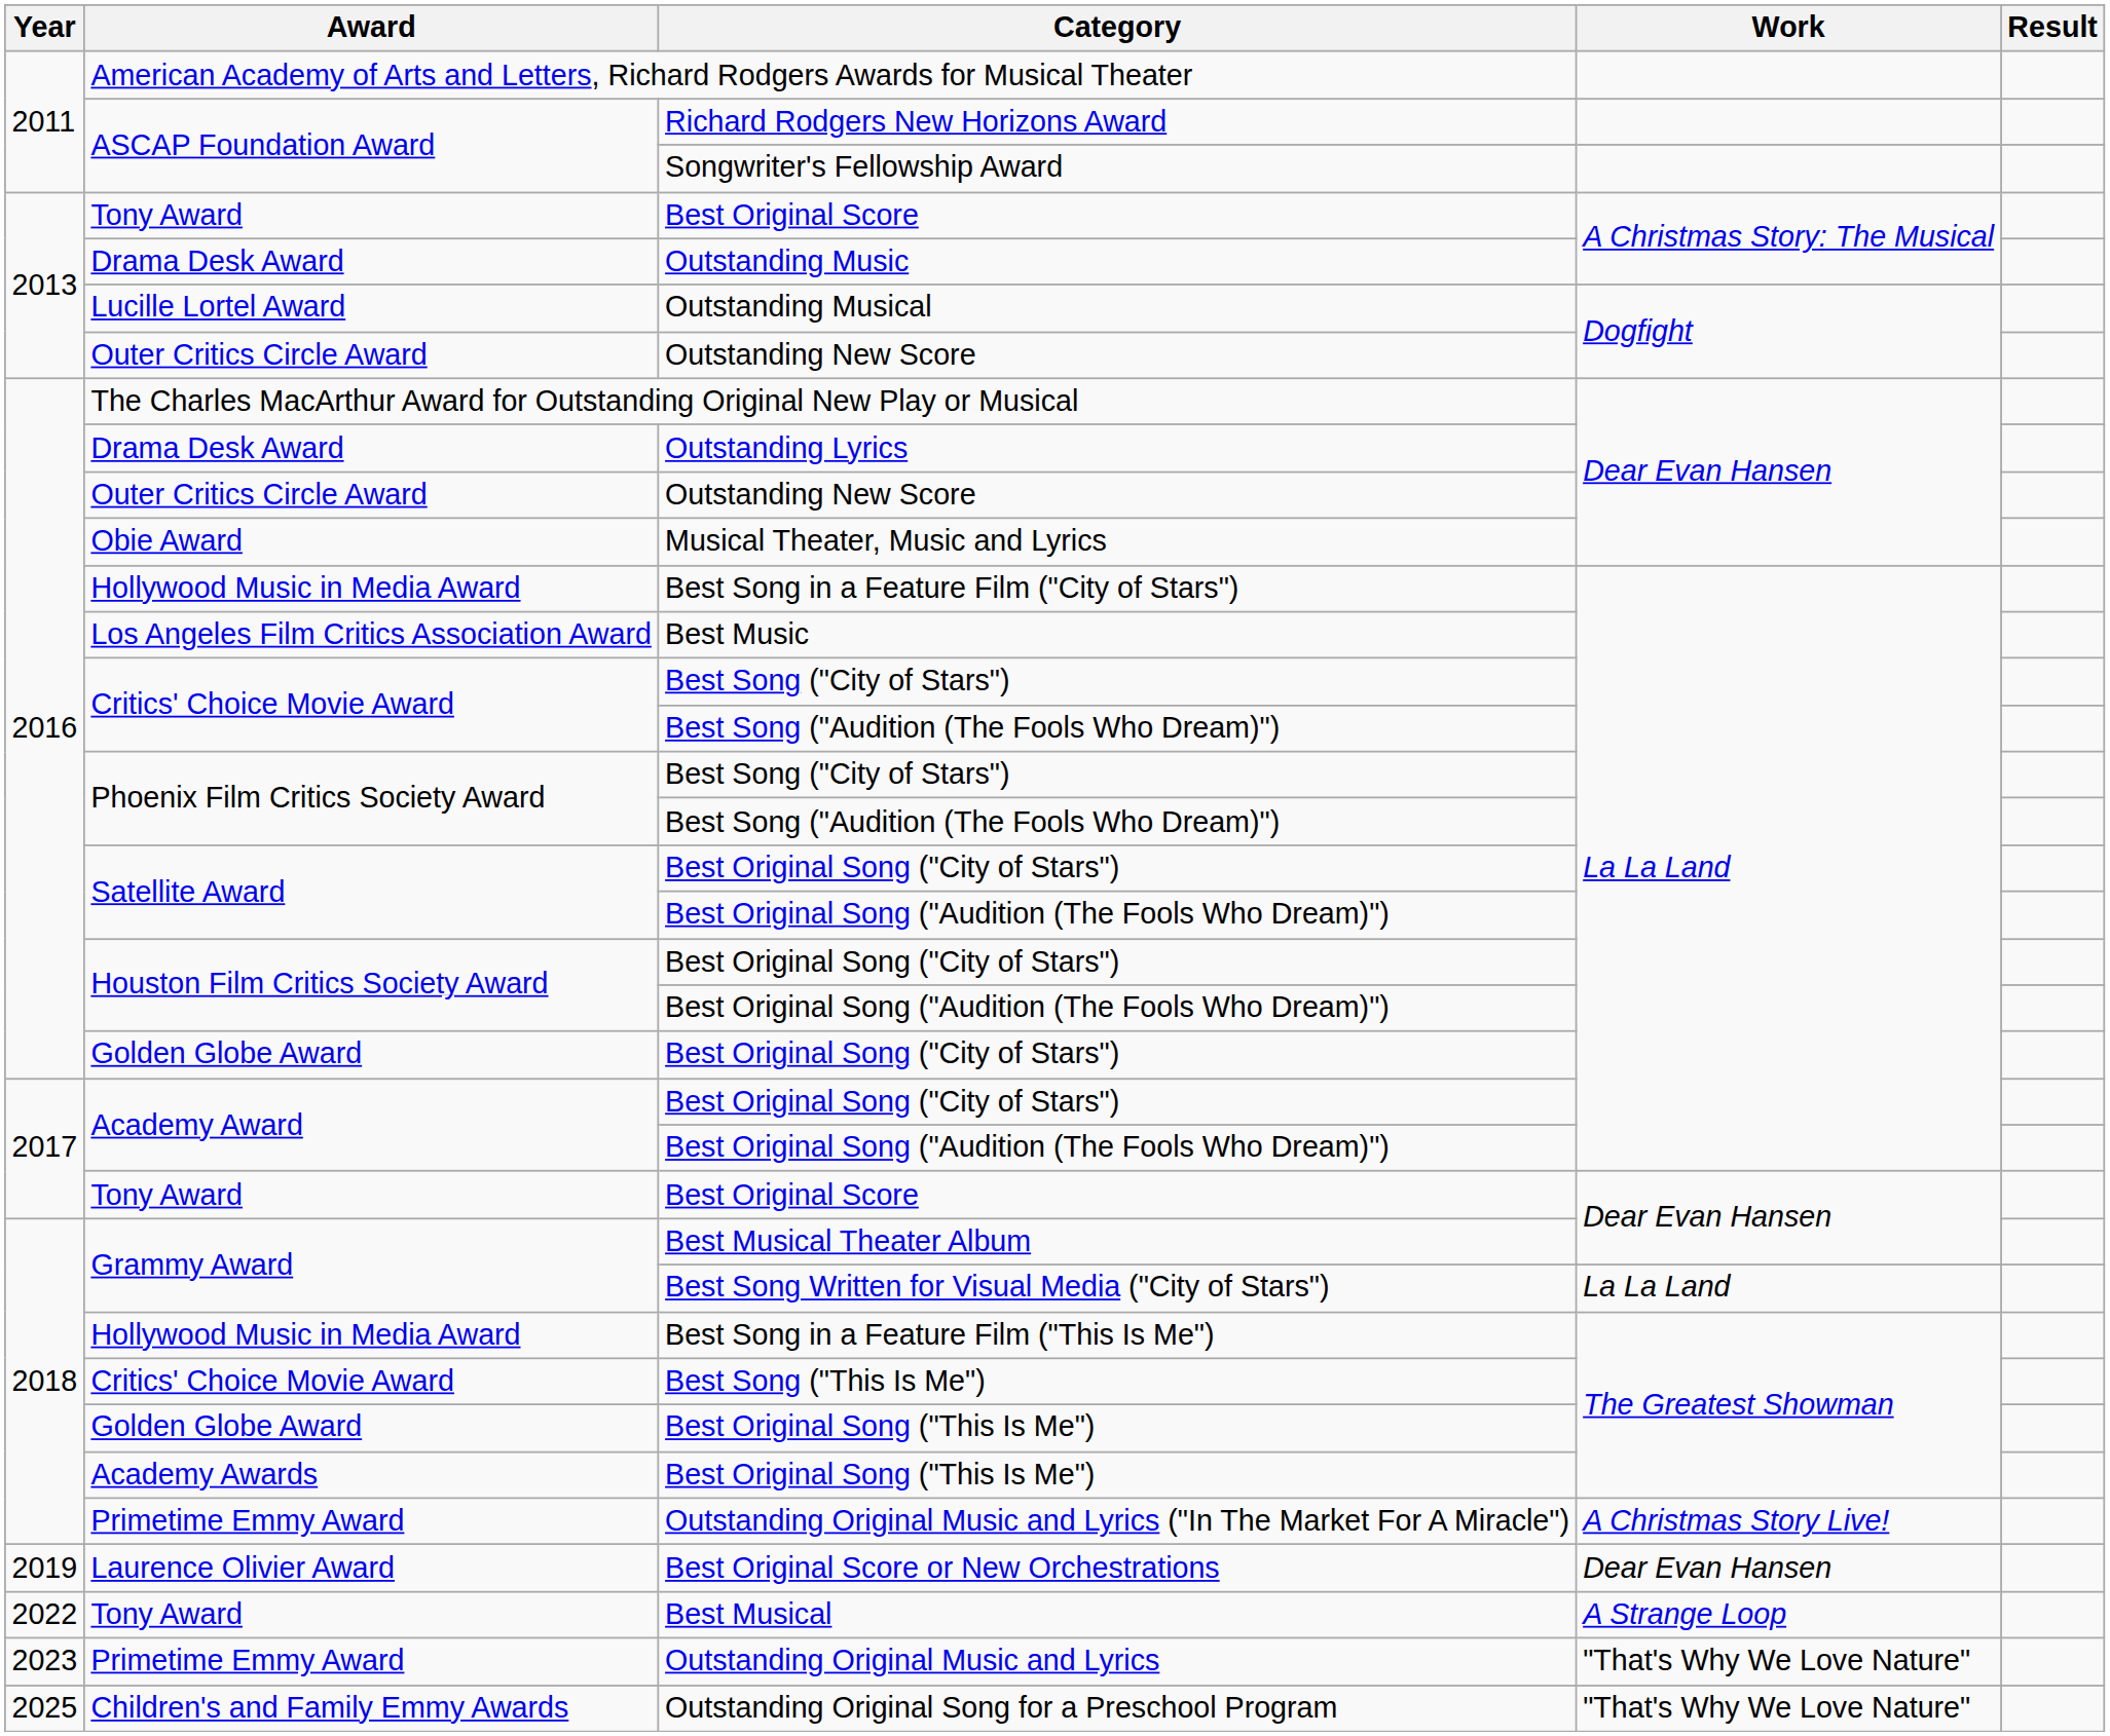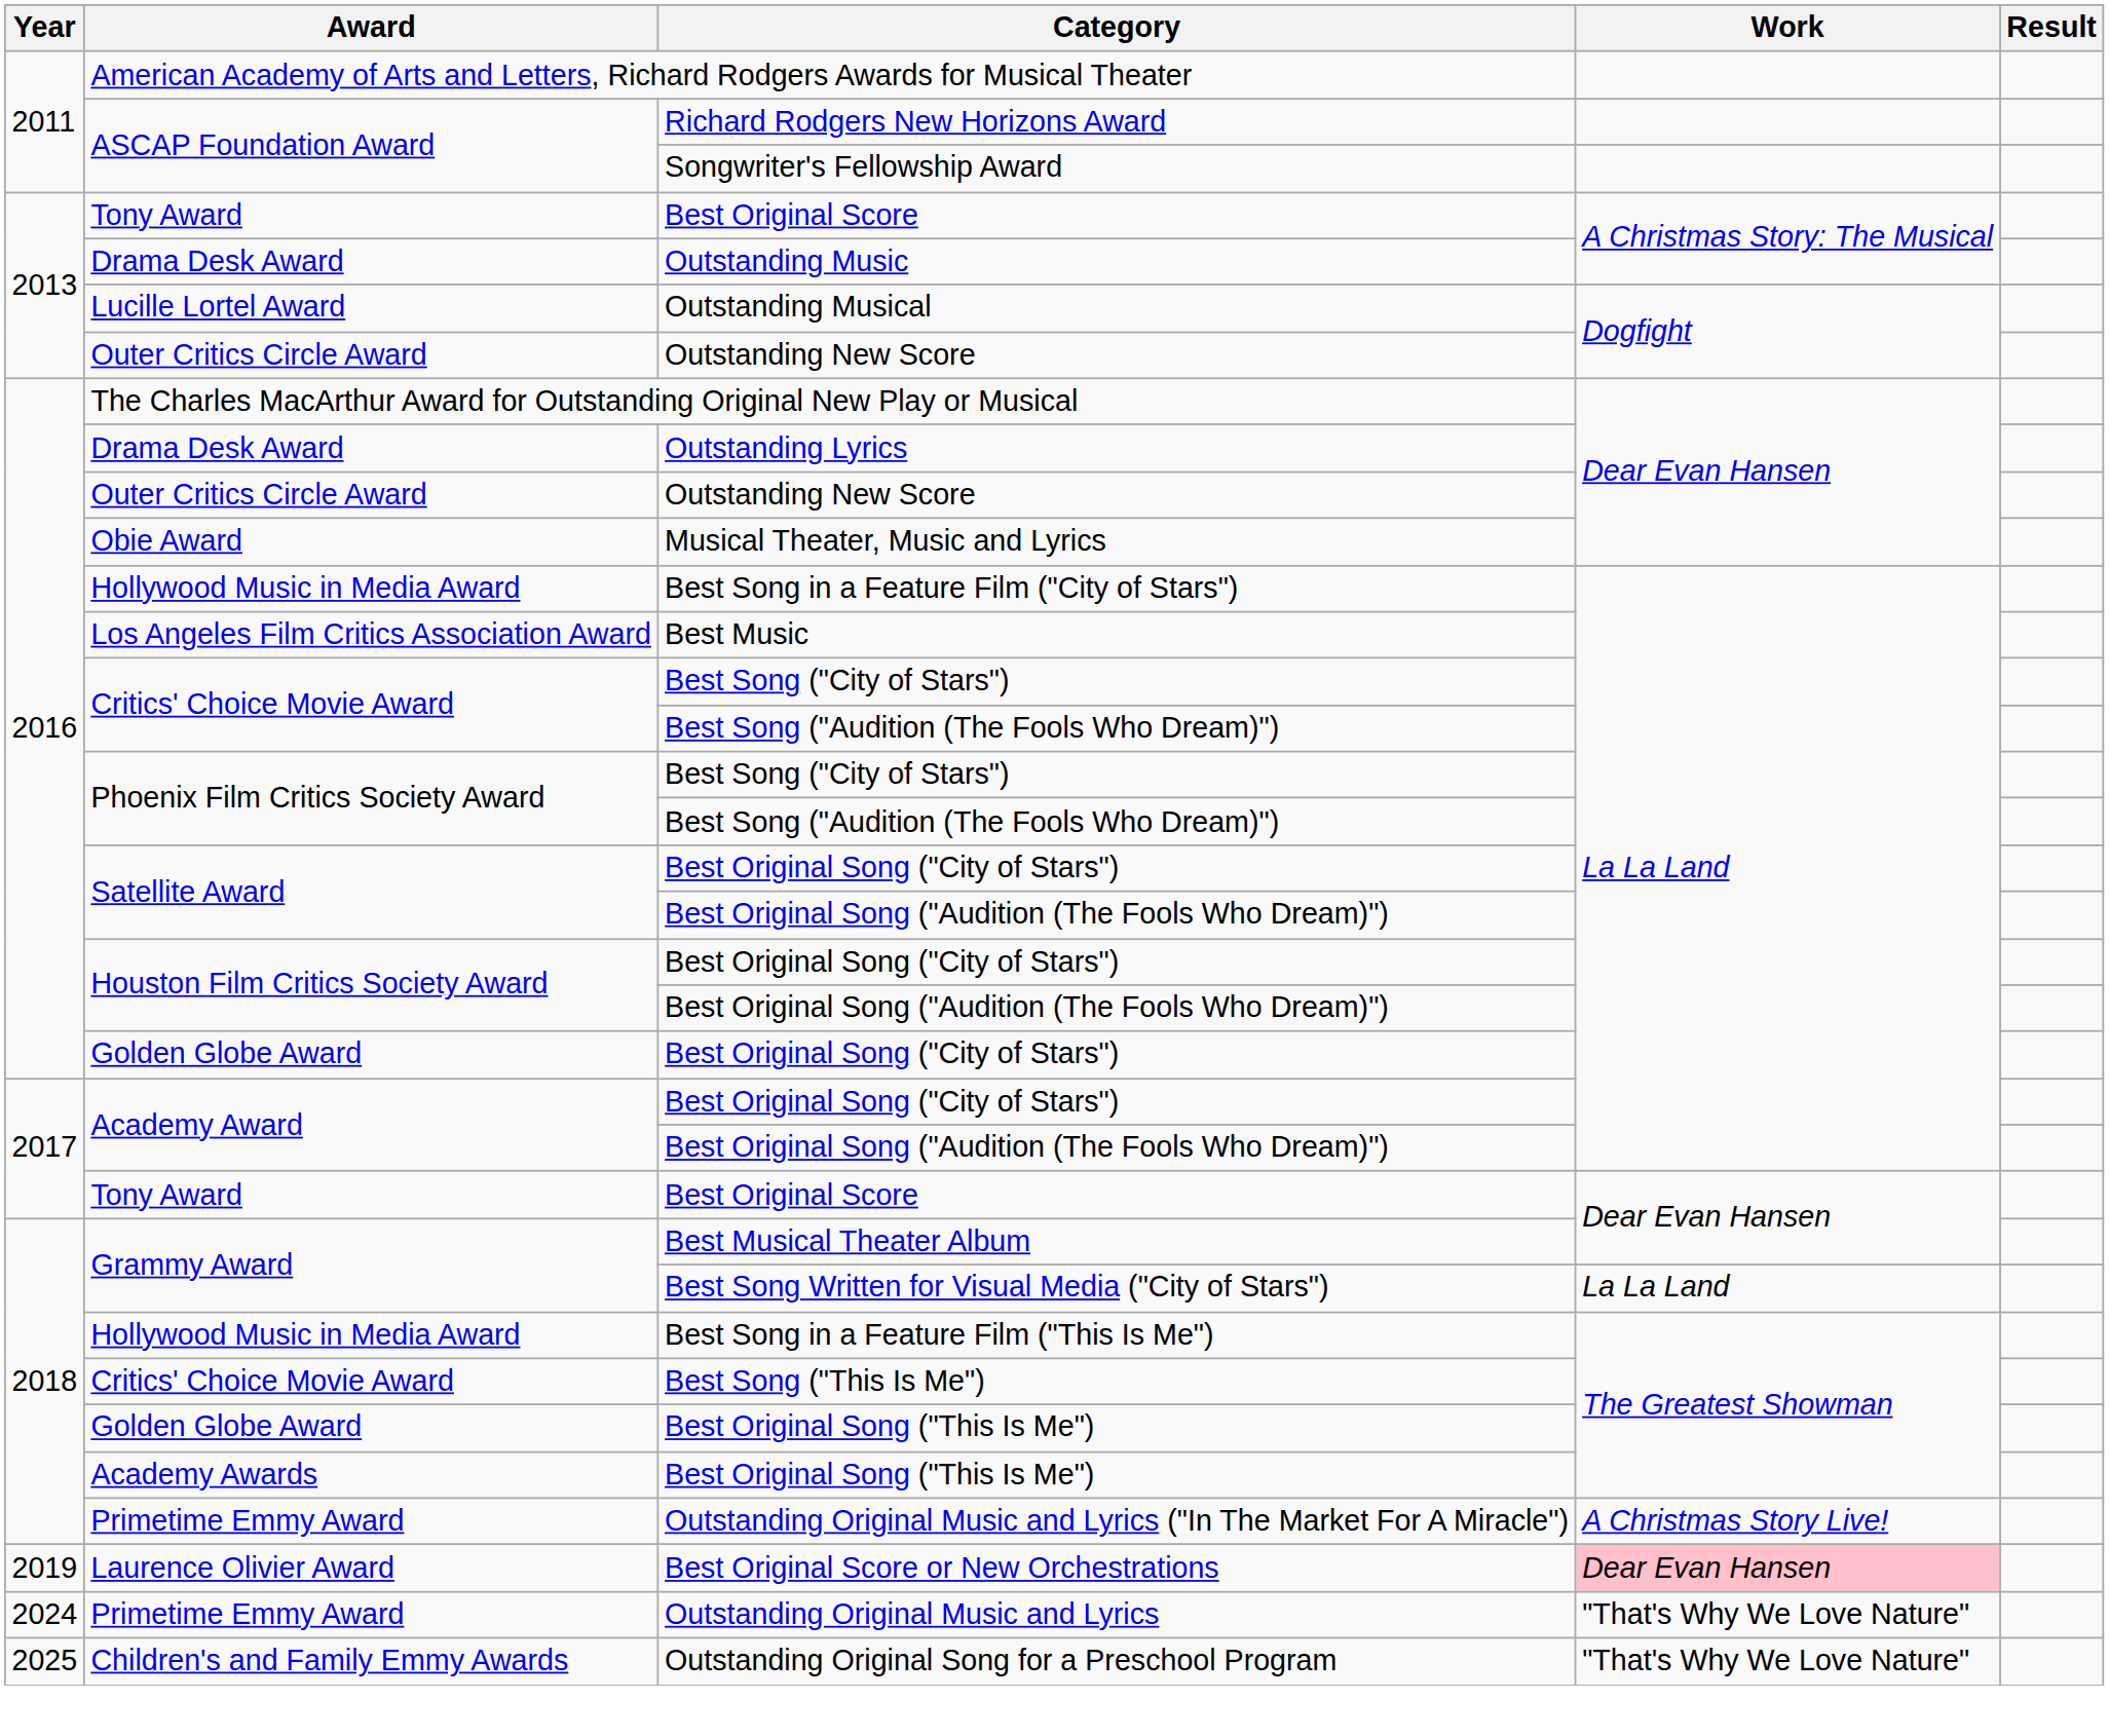 <table class="wikitable">
 <tr>
 <th>Year</th>
 <th>Award</th>
 <th>Category</th>
 <th>Work</th>
 <th>Result</th>
 </tr>
 <tr>
 <td rowspan="3">2011</td>
 <td colspan="2"><a href='#'>American Academy of Arts and Letters</a>, Richard Rodgers Awards for Musical Theater</td>
 <td></td>
 <td></td>
 </tr>
 <tr>
 <td rowspan="2"><a href='#'>ASCAP Foundation Award</a></td>
 <td><a href='#'>Richard Rodgers New Horizons Award</a></td>
 <td></td>
 <td></td>
 </tr>
 <tr>
 <td>Songwriter's Fellowship Award</td>
 <td></td>
 <td></td>
 </tr>
 <tr>
 <td rowspan="4">2013</td>
 <td><a href='#'>Tony Award</a></td>
 <td><a href='#'>Best Original Score</a></td>
 <td rowspan="2"><em><a href='#'>A Christmas Story: The Musical</a></em></td>
 <td></td>
 </tr>
 <tr>
 <td><a href='#'>Drama Desk Award</a></td>
 <td><a href='#'>Outstanding Music</a></td>
 <td></td>
 </tr>
 <tr>
 <td><a href='#'>Lucille Lortel Award</a></td>
 <td>Outstanding Musical</td>
 <td rowspan="2"><em><a href='#'>Dogfight</a></em></td>
 <td></td>
 </tr>
 <tr>
 <td><a href='#'>Outer Critics Circle Award</a></td>
 <td>Outstanding New Score</td>
 <td></td>
 </tr>
 <tr>
 <td rowspan="15">2016</td>
 <td colspan="2">The Charles MacArthur Award for Outstanding Original New Play or Musical</td>
 <td rowspan="4"><em><a href='#'>Dear Evan Hansen</a></em></td>
 <td></td>
 </tr>
 <tr>
 <td><a href='#'>Drama Desk Award</a></td>
 <td><a href='#'>Outstanding Lyrics</a></td>
 <td></td>
 </tr>
 <tr>
 <td><a href='#'>Outer Critics Circle Award</a></td>
 <td>Outstanding New Score</td>
 <td></td>
 </tr>
 <tr>
 <td><a href='#'>Obie Award</a></td>
 <td>Musical Theater, Music and Lyrics</td>
 <td></td>
 </tr>
 <tr>
 <td><a href='#'>Hollywood Music in Media Award</a></td>
 <td>Best Song in a Feature Film ("City of Stars")</td>
 <td rowspan="13"><em><a href='#'>La La Land</a></em></td>
 <td></td>
 </tr>
 <tr>
 <td><a href='#'>Los Angeles Film Critics Association Award</a></td>
 <td>Best Music</td>
 <td></td>
 </tr>
 <tr>
 <td rowspan="2"><a href='#'>Critics' Choice Movie Award</a></td>
 <td><a href='#'>Best Song</a> ("City of Stars")</td>
 <td></td>
 </tr>
 <tr>
 <td><a href='#'>Best Song</a> ("Audition (The Fools Who Dream)")</td>
 <td></td>
 </tr>
 <tr>
 <td rowspan="2">Phoenix Film Critics Society Award</td>
 <td>Best Song ("City of Stars")</td>
 <td></td>
 </tr>
 <tr>
 <td>Best Song ("Audition (The Fools Who Dream)")</td>
 <td></td>
 </tr>
 <tr>
 <td rowspan="2"><a href='#'>Satellite Award</a></td>
 <td><a href='#'>Best Original Song</a> ("City of Stars")</td>
 <td></td>
 </tr>
 <tr>
 <td><a href='#'>Best Original Song</a> ("Audition (The Fools Who Dream)")</td>
 <td></td>
 </tr>
 <tr>
 <td rowspan="2"><a href='#'>Houston Film Critics Society Award</a></td>
 <td>Best Original Song ("City of Stars")</td>
 <td></td>
 </tr>
 <tr>
 <td>Best Original Song ("Audition (The Fools Who Dream)")</td>
 <td></td>
 </tr>
 <tr>
 <td><a href='#'>Golden Globe Award</a></td>
 <td><a href='#'>Best Original Song</a> ("City of Stars")</td>
 <td></td>
 </tr>
 <tr>
 <td rowspan="3">2017</td>
 <td rowspan="2"><a href='#'>Academy Award</a></td>
 <td><a href='#'>Best Original Song</a> ("City of Stars")</td>
 <td></td>
 </tr>
 <tr>
 <td><a href='#'>Best Original Song</a> ("Audition (The Fools Who Dream)")</td>
 <td></td>
 </tr>
 <tr>
 <td><a href='#'>Tony Award</a></td>
 <td><a href='#'>Best Original Score</a></td>
 <td rowspan="2"><em>Dear Evan Hansen</em></td>
 <td></td>
 </tr>
 <tr>
 <td rowspan="7">2018</td>
 <td rowspan="2"><a href='#'>Grammy Award</a></td>
 <td><a href='#'>Best Musical Theater Album</a></td>
 <td></td>
 </tr>
 <tr>
 <td><a href='#'>Best Song Written for Visual Media</a> ("City of Stars")</td>
 <td><em>La La Land</em></td>
 <td></td>
 </tr>
 <tr>
 <td><a href='#'>Hollywood Music in Media Award</a></td>
 <td>Best Song in a Feature Film ("This Is Me")</td>
 <td rowspan="4"><em><a href='#'>The Greatest Showman</a></em></td>
 <td></td>
 </tr>
 <tr>
 <td><a href='#'>Critics' Choice Movie Award</a></td>
 <td><a href='#'>Best Song</a> ("This Is Me")</td>
 <td></td>
 </tr>
 <tr>
 <td><a href='#'>Golden Globe Award</a></td>
 <td><a href='#'>Best Original Song</a> ("This Is Me")</td>
 <td></td>
 </tr>
 <tr>
 <td><a href='#'>Academy Awards</a></td>
 <td><a href='#'>Best Original Song</a> ("This Is Me")</td>
 <td></td>
 </tr>
 <tr>
 <td><a href='#'>Primetime Emmy Award</a></td>
 <td><a href='#'>Outstanding Original Music and Lyrics</a> ("In The Market For A Miracle")</td>
 <td><em><a href='#'>A Christmas Story Live!</a></em></td>
 <td></td>
 </tr>
 <tr>
 <td>2019</td>
 <td><a href='#'>Laurence Olivier Award</a></td>
 <td><a href='#'>Best Original Score or New Orchestrations</a></td>
-<td><em>Dear Evan Hansen</em></td>
+<td style="background: pink;"><em>Dear Evan Hansen</em></td>
 <td></td>
 </tr>
 <tr>
-<td>2022</td>
-<td><a href='#'>Tony Award</a></td>
-<td><a href='#'>Best Musical</a></td>
-<td><em><a href='#'>A Strange Loop</a></em></td>
-<td></td>
-</tr>
-<tr>
-<td>2023</td>
+<td>2024</td>
 <td><a href='#'>Primetime Emmy Award</a></td>
 <td><a href='#'>Outstanding Original Music and Lyrics</a></td>
 <td>"That's Why We Love Nature" </td>
 <td></td>
 </tr>
 <tr>
 <td>2025</td>
 <td><a href='#'>Children's and Family Emmy Awards</a></td>
 <td>Outstanding Original Song for a Preschool Program</td>
 <td>"That's Why We Love Nature" </td>
 <td></td>
 </tr>
 </table>
